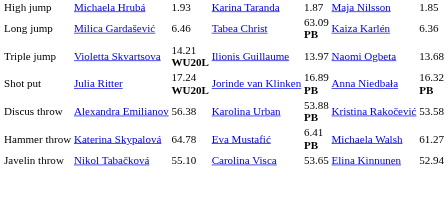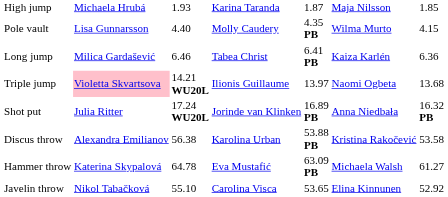 <table>
 <tr>
 <td>High jump</td>
 <td><a href='#'>Michaela Hrubá</a><br></td>
 <td>1.93</td>
 <td><a href='#'>Karina Taranda</a><br></td>
 <td>1.87</td>
 <td><a href='#'>Maja Nilsson</a><br></td>
 <td>1.85</td>
 </tr>
 <tr>
+<td>Pole vault</td>
+<td><a href='#'>Lisa Gunnarsson</a><br></td>
+<td>4.40</td>
+<td><a href='#'>Molly Caudery</a><br></td>
+<td>4.35<br><strong>PB</strong></td>
+<td><a href='#'>Wilma Murto</a><br></td>
+<td>4.15</td>
+</tr>
+<tr>
 <td>Long jump</td>
 <td><a href='#'>Milica Gardašević</a><br></td>
 <td>6.46</td>
 <td><a href='#'>Tabea Christ</a><br></td>
-<td>63.09<br><strong>PB</strong></td>
+<td>6.41<br><strong>PB</strong></td>
 <td><a href='#'>Kaiza Karlén</a><br></td>
 <td>6.36</td>
 </tr>
 <tr>
 <td>Triple jump</td>
-<td><a href='#'>Violetta Skvartsova</a><br></td>
+<td style="background: pink;"><a href='#'>Violetta Skvartsova</a><br></td>
 <td>14.21<br><strong>WU20L</strong></td>
 <td><a href='#'>Ilionis Guillaume</a><br></td>
 <td>13.97</td>
 <td><a href='#'>Naomi Ogbeta</a><br></td>
 <td>13.68</td>
 </tr>
 <tr>
 <td>Shot put</td>
 <td><a href='#'>Julia Ritter</a><br></td>
 <td>17.24<br><strong>WU20L</strong></td>
 <td><a href='#'>Jorinde van Klinken</a><br></td>
 <td>16.89<br><strong>PB</strong></td>
 <td><a href='#'>Anna Niedbała</a><br></td>
 <td>16.32<br><strong>PB</strong></td>
 </tr>
 <tr>
 <td>Discus throw</td>
 <td><a href='#'>Alexandra Emilianov</a><br></td>
 <td>56.38</td>
 <td><a href='#'>Karolina Urban</a><br></td>
 <td>53.88<br><strong>PB</strong></td>
 <td><a href='#'>Kristina Rakočević</a><br></td>
 <td>53.58</td>
 </tr>
 <tr>
 <td>Hammer throw</td>
 <td><a href='#'>Katerina Skypalová</a><br></td>
 <td>64.78</td>
 <td><a href='#'>Eva Mustafić</a><br></td>
-<td>6.41<br><strong>PB</strong></td>
+<td>63.09<br><strong>PB</strong></td>
 <td><a href='#'>Michaela Walsh</a><br></td>
 <td>61.27</td>
 </tr>
 <tr>
 <td>Javelin throw</td>
 <td><a href='#'>Nikol Tabačková</a><br></td>
 <td>55.10</td>
 <td><a href='#'>Carolina Visca</a><br></td>
 <td>53.65</td>
 <td><a href='#'>Elina Kinnunen</a><br></td>
-<td>52.94</td>
+<td>52.92</td>
 </tr>
 </table>
